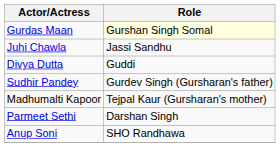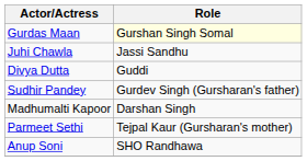 <table class="wikitable">
 <tr>
 <th>Actor/Actress</th>
 <th>Role</th>
 </tr>
 <tr>
 <td><a href='#'>Gurdas Maan</a></td>
 <td style="background: lightyellow;">Gurshan Singh Somal</td>
 </tr>
 <tr>
 <td><a href='#'>Juhi Chawla</a></td>
 <td>Jassi Sandhu</td>
 </tr>
 <tr>
 <td><a href='#'>Divya Dutta</a></td>
 <td>Guddi</td>
 </tr>
 <tr>
 <td><a href='#'>Sudhir Pandey</a></td>
 <td>Gurdev Singh (Gursharan's father)</td>
 </tr>
 <tr>
 <td>Madhumalti Kapoor</td>
-<td>Tejpal Kaur (Gursharan's mother)</td>
+<td>Darshan Singh</td>
 </tr>
 <tr>
 <td><a href='#'>Parmeet Sethi</a></td>
-<td>Darshan Singh</td>
+<td>Tejpal Kaur (Gursharan's mother)</td>
 </tr>
 <tr>
 <td><a href='#'>Anup Soni</a></td>
 <td>SHO Randhawa</td>
 </tr>
 <tr>
 </tr>
 </table>
